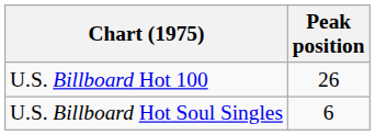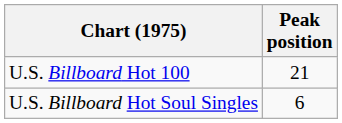 <table class="wikitable sortable">
 <tr>
 <th>Chart (1975)</th>
 <th>Peak<br>position</th>
 </tr>
 <tr>
 <td>U.S. <a href='#'><em>Billboard</em> Hot 100</a></td>
-<td align="center">26</td>
+<td align="center">21</td>
 </tr>
 <tr>
 <td>U.S. <em>Billboard</em> <a href='#'>Hot Soul Singles</a></td>
 <td align="center">6</td>
 </tr>
 </table>
